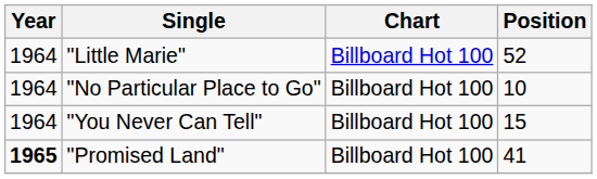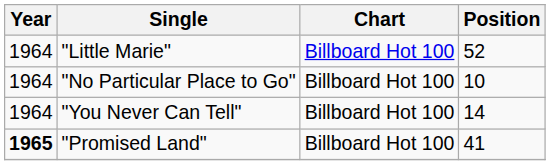 <table class="wikitable">
 <tr>
 <th align="left">Year</th>
 <th align="left">Single</th>
 <th align="left">Chart</th>
 <th align="left">Position</th>
 </tr>
 <tr>
 <td align="left">1964</td>
 <td align="left">"Little Marie"</td>
 <td align="left"><a href='#'>Billboard Hot 100</a></td>
 <td align="left">52</td>
 </tr>
 <tr>
 <td align="left">1964</td>
 <td align="left">"No Particular Place to Go"</td>
 <td align="left">Billboard Hot 100</td>
 <td align="left">10</td>
 </tr>
 <tr>
 <td align="left">1964</td>
 <td align="left">"You Never Can Tell"</td>
 <td align="left">Billboard Hot 100</td>
-<td align="left">15</td>
+<td align="left">14</td>
 </tr>
 <tr>
 <td align="left"><strong>1965</strong></td>
 <td align="left">"Promised Land"</td>
 <td align="left">Billboard Hot 100</td>
 <td align="left">41</td>
 </tr>
 <tr>
 </tr>
 </table>
